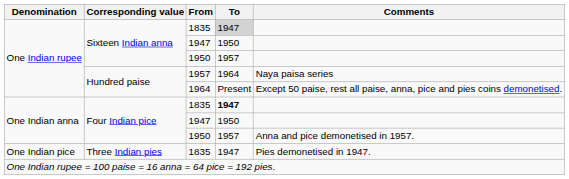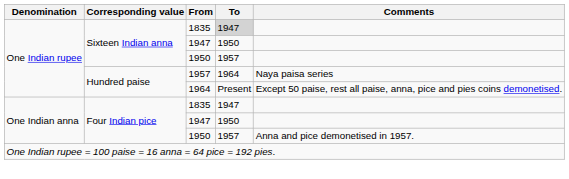 <table class="wikitable">
 <tr>
 <th>Denomination</th>
 <th>Corresponding value</th>
 <th>From</th>
 <th>To</th>
 <th>Comments</th>
 </tr>
 <tr>
 <td rowspan="5">One <a href='#'>Indian rupee</a></td>
 <td rowspan="3">Sixteen <a href='#'>Indian anna</a></td>
 <td>1835</td>
 <td style="background: lightgrey;">1947</td>
 <td></td>
 </tr>
 <tr>
 <td>1947</td>
 <td>1950</td>
 <td></td>
 </tr>
 <tr>
 <td>1950</td>
 <td>1957</td>
 <td></td>
 </tr>
 <tr>
 <td rowspan="2">Hundred paise</td>
 <td>1957</td>
 <td>1964</td>
 <td>Naya paisa series</td>
 </tr>
 <tr>
 <td>1964</td>
 <td>Present</td>
 <td>Except 50 paise, rest all paise, anna, pice and pies coins <a href='#'>demonetised</a>.</td>
 </tr>
 <tr>
 <td rowspan="3">One Indian anna</td>
 <td rowspan="3">Four <a href='#'>Indian pice</a></td>
 <td>1835</td>
-<td><strong>1947</strong></td>
+<td>1947</td>
 <td></td>
 </tr>
 <tr>
 <td>1947</td>
 <td>1950</td>
 <td></td>
 </tr>
 <tr>
 <td>1950</td>
 <td>1957</td>
 <td>Anna and pice demonetised in 1957.</td>
 </tr>
 <tr>
-<td>One Indian pice</td>
-<td>Three <a href='#'>Indian pies</a></td>
-<td>1835</td>
-<td>1947</td>
-<td>Pies demonetised in 1947.</td>
-</tr>
-<tr>
 <td colspan="5"><em>One Indian rupee = 100 paise = 16 anna = 64 pice = 192 pies</em>.</td>
 </tr>
 </table>
